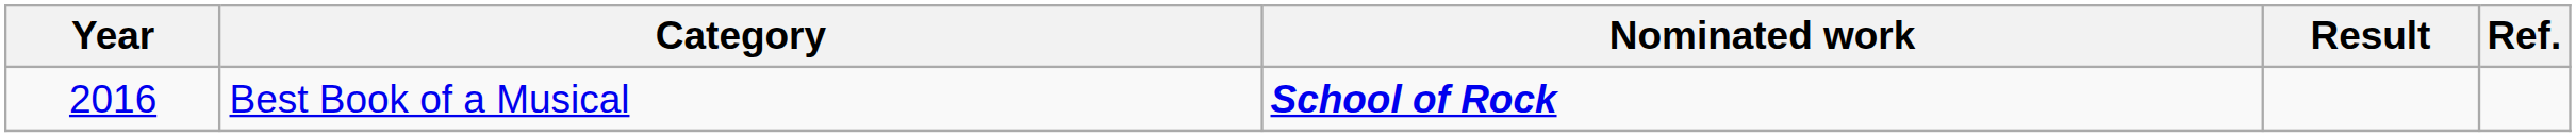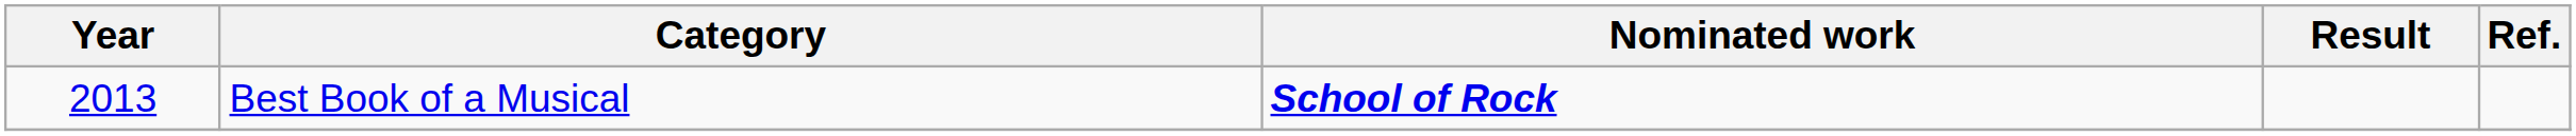 <table class=wikitable>
 <tr>
 <th scope="col" style="width:5em;">Year</th>
 <th scope="col" style="width:26em;">Category</th>
 <th scope="col" style="width:25em;">Nominated work</th>
 <th scope="col" style="width:5em;">Result</th>
 <th>Ref.</th>
 </tr>
 <tr>
-<td style="text-align:center;"><a href='#'>2016</a></td>
+<td style="text-align:center;"><a href='#'>2013</a></td>
 <td><a href='#'>Best Book of a Musical</a></td>
 <td><strong><em><a href='#'>School of Rock</a></em></strong></td>
 <td></td>
 <td></td>
 </tr>
 <tr>
 </tr>
 </table>
